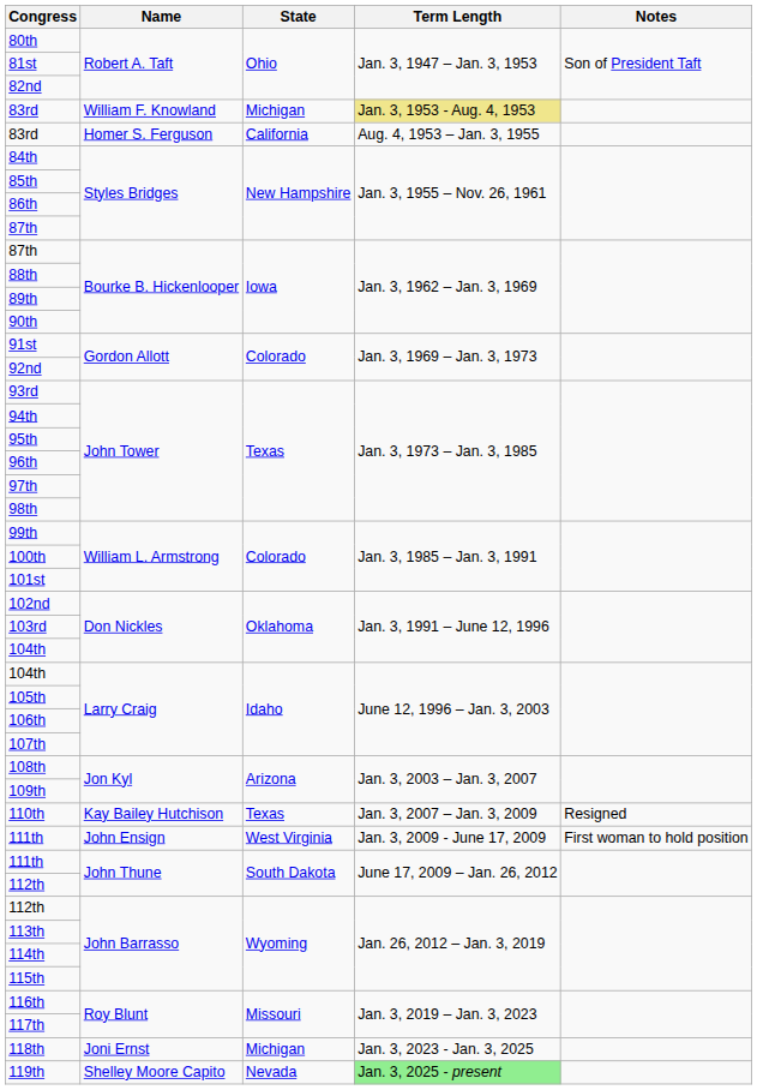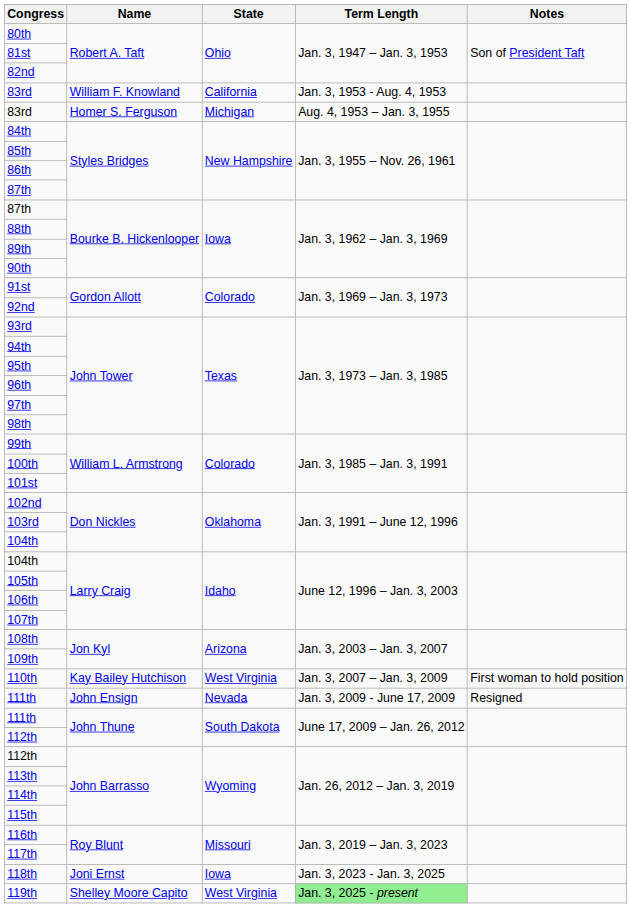 <table class="wikitable">
 <tr>
 <th>Congress</th>
 <th>Name</th>
 <th>State</th>
 <th>Term Length</th>
 <th>Notes</th>
 </tr>
 <tr>
 <td><a href='#'>80th</a></td>
 <td rowspan=3><a href='#'>Robert A. Taft</a></td>
 <td rowspan=3><a href='#'>Ohio</a></td>
 <td rowspan=3>Jan. 3, 1947 – Jan. 3, 1953</td>
 <td rowspan=3>Son of <a href='#'>President Taft</a></td>
 </tr>
 <tr>
 <td><a href='#'>81st</a></td>
 </tr>
 <tr>
 <td><a href='#'>82nd</a></td>
 </tr>
 <tr>
 <td><a href='#'>83rd</a></td>
 <td><a href='#'>William F. Knowland</a></td>
-<td><a href='#'>Michigan</a></td>
-<td style="background: khaki;">Jan. 3, 1953 - Aug. 4, 1953</td>
+<td><a href='#'>California</a></td>
+<td>Jan. 3, 1953 - Aug. 4, 1953</td>
 <td></td>
 </tr>
 <tr>
 <td>83rd</td>
 <td><a href='#'>Homer S. Ferguson</a></td>
-<td><a href='#'>California</a></td>
+<td><a href='#'>Michigan</a></td>
 <td>Aug. 4, 1953 – Jan. 3, 1955</td>
 <td></td>
 </tr>
 <tr>
 <td><a href='#'>84th</a></td>
 <td rowspan=4><a href='#'>Styles Bridges</a></td>
 <td rowspan=4><a href='#'>New Hampshire</a></td>
 <td rowspan=4>Jan. 3, 1955 – Nov. 26, 1961</td>
 <td rowspan=4></td>
 </tr>
 <tr>
 <td><a href='#'>85th</a></td>
 </tr>
 <tr>
 <td><a href='#'>86th</a></td>
 </tr>
 <tr>
 <td><a href='#'>87th</a></td>
 </tr>
 <tr>
 <td>87th</td>
 <td rowspan=4><a href='#'>Bourke B. Hickenlooper</a></td>
 <td rowspan=4><a href='#'>Iowa</a></td>
 <td rowspan=4>Jan. 3, 1962 – Jan. 3, 1969</td>
 <td rowspan=4></td>
 </tr>
 <tr>
 <td><a href='#'>88th</a></td>
 </tr>
 <tr>
 <td><a href='#'>89th</a></td>
 </tr>
 <tr>
 <td><a href='#'>90th</a></td>
 </tr>
 <tr>
 <td><a href='#'>91st</a></td>
 <td rowspan=2><a href='#'>Gordon Allott</a></td>
 <td rowspan=2><a href='#'>Colorado</a></td>
 <td rowspan=2>Jan. 3, 1969 – Jan. 3, 1973</td>
 <td rowspan=2></td>
 </tr>
 <tr>
 <td><a href='#'>92nd</a></td>
 </tr>
 <tr>
 <td><a href='#'>93rd</a></td>
 <td rowspan=6><a href='#'>John Tower</a></td>
 <td rowspan=6><a href='#'>Texas</a></td>
 <td rowspan=6>Jan. 3, 1973 – Jan. 3, 1985</td>
 <td rowspan=6></td>
 </tr>
 <tr>
 <td><a href='#'>94th</a></td>
 </tr>
 <tr>
 <td><a href='#'>95th</a></td>
 </tr>
 <tr>
 <td><a href='#'>96th</a></td>
 </tr>
 <tr>
 <td><a href='#'>97th</a></td>
 </tr>
 <tr>
 <td><a href='#'>98th</a></td>
 </tr>
 <tr>
 <td><a href='#'>99th</a></td>
 <td rowspan=3><a href='#'>William L. Armstrong</a></td>
 <td rowspan=3><a href='#'>Colorado</a></td>
 <td rowspan=3>Jan. 3, 1985 – Jan. 3, 1991</td>
 <td rowspan=3></td>
 </tr>
 <tr>
 <td><a href='#'>100th</a></td>
 </tr>
 <tr>
 <td><a href='#'>101st</a></td>
 </tr>
 <tr>
 <td><a href='#'>102nd</a></td>
 <td rowspan=3><a href='#'>Don Nickles</a></td>
 <td rowspan=3><a href='#'>Oklahoma</a></td>
 <td rowspan=3>Jan. 3, 1991 – June 12, 1996</td>
 <td rowspan=3></td>
 </tr>
 <tr>
 <td><a href='#'>103rd</a></td>
 </tr>
 <tr>
 <td><a href='#'>104th</a></td>
 </tr>
 <tr>
 <td>104th</td>
 <td rowspan=4><a href='#'>Larry Craig</a></td>
 <td rowspan=4><a href='#'>Idaho</a></td>
 <td rowspan=4>June 12, 1996 – Jan. 3, 2003</td>
 <td rowspan=4></td>
 </tr>
 <tr>
 <td><a href='#'>105th</a></td>
 </tr>
 <tr>
 <td><a href='#'>106th</a></td>
 </tr>
 <tr>
 <td><a href='#'>107th</a></td>
 </tr>
 <tr>
 <td><a href='#'>108th</a></td>
 <td rowspan=2><a href='#'>Jon Kyl</a></td>
 <td rowspan=2><a href='#'>Arizona</a></td>
 <td rowspan=2>Jan. 3, 2003 – Jan. 3, 2007</td>
 <td rowspan=2></td>
 </tr>
 <tr>
 <td><a href='#'>109th</a></td>
 </tr>
 <tr>
 <td><a href='#'>110th</a></td>
 <td><a href='#'>Kay Bailey Hutchison</a></td>
-<td><a href='#'>Texas</a></td>
+<td><a href='#'>West Virginia</a></td>
 <td>Jan. 3, 2007 – Jan. 3, 2009</td>
-<td>Resigned</td>
+<td>First woman to hold position</td>
 </tr>
 <tr>
 <td><a href='#'>111th</a></td>
 <td><a href='#'>John Ensign</a></td>
-<td><a href='#'>West Virginia</a></td>
+<td><a href='#'>Nevada</a></td>
 <td>Jan. 3, 2009 - June 17, 2009</td>
-<td>First woman to hold position</td>
+<td>Resigned</td>
 </tr>
 <tr>
 <td><a href='#'>111th</a></td>
 <td rowspan=2><a href='#'>John Thune</a></td>
 <td rowspan=2><a href='#'>South Dakota</a></td>
 <td rowspan=2>June 17, 2009 – Jan. 26, 2012</td>
 <td rowspan=2></td>
 </tr>
 <tr>
 <td><a href='#'>112th</a></td>
 </tr>
 <tr>
 <td>112th</td>
 <td rowspan=4><a href='#'>John Barrasso</a></td>
 <td rowspan=4><a href='#'>Wyoming</a></td>
 <td rowspan=4>Jan. 26, 2012 – Jan. 3, 2019</td>
 <td rowspan=4></td>
 </tr>
 <tr>
 <td><a href='#'>113th</a></td>
 </tr>
 <tr>
 <td><a href='#'>114th</a></td>
 </tr>
 <tr>
 <td><a href='#'>115th</a></td>
 </tr>
 <tr>
 <td><a href='#'>116th</a></td>
 <td rowspan=2><a href='#'>Roy Blunt</a></td>
 <td rowspan=2><a href='#'>Missouri</a></td>
 <td rowspan=2>Jan. 3, 2019 – Jan. 3, 2023</td>
 <td rowspan=2></td>
 </tr>
 <tr>
 <td><a href='#'>117th</a></td>
 </tr>
 <tr>
 <td><a href='#'>118th</a></td>
 <td><a href='#'>Joni Ernst</a></td>
-<td><a href='#'>Michigan</a></td>
+<td><a href='#'>Iowa</a></td>
 <td>Jan. 3, 2023 - Jan. 3, 2025</td>
 <td></td>
 </tr>
 <tr>
 <td><a href='#'>119th</a></td>
 <td><a href='#'>Shelley Moore Capito</a></td>
-<td><a href='#'>Nevada</a></td>
+<td><a href='#'>West Virginia</a></td>
 <td style="background: lightgreen;">Jan. 3, 2025 - <em>present</em></td>
 <td></td>
 </tr>
 </table>
